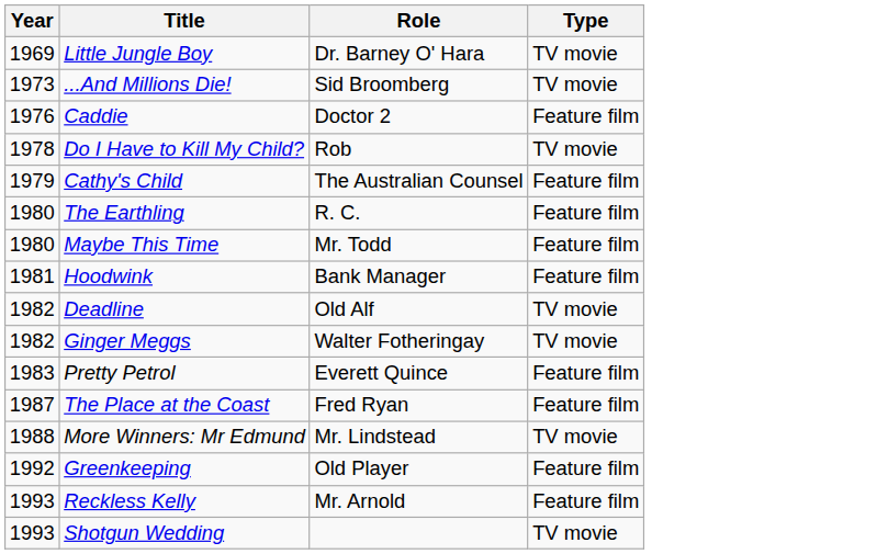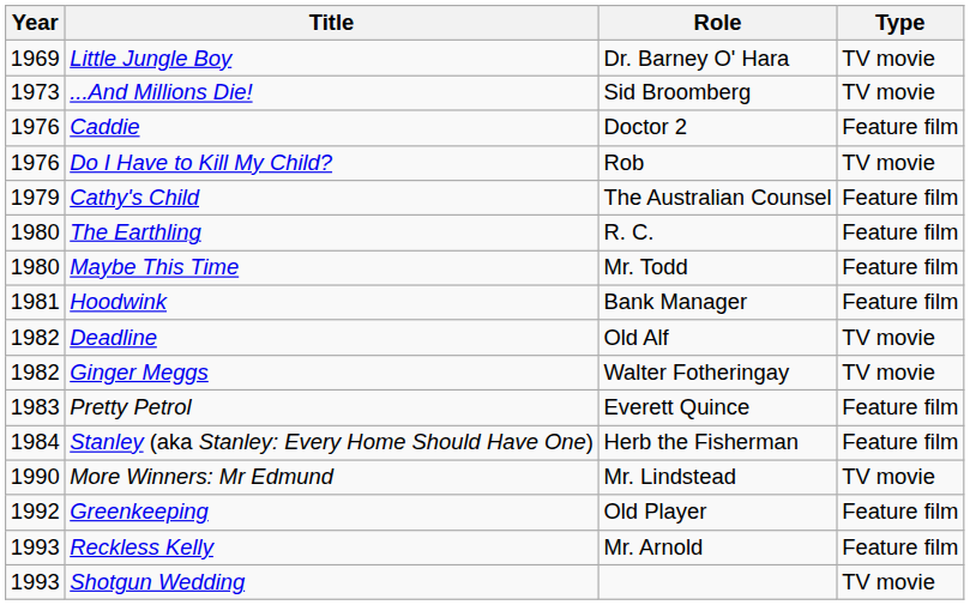 <table class="wikitable">
 <tr>
 <th>Year</th>
 <th>Title</th>
 <th>Role</th>
 <th>Type</th>
 </tr>
 <tr>
 <td>1969</td>
 <td><em><a href='#'>Little Jungle Boy</a></em></td>
 <td>Dr. Barney O' Hara</td>
 <td>TV movie</td>
 </tr>
 <tr>
 <td>1973</td>
 <td><em><a href='#'>...And Millions Die!</a></em></td>
 <td>Sid Broomberg</td>
 <td>TV movie</td>
 </tr>
 <tr>
 <td>1976</td>
 <td><em><a href='#'>Caddie</a></em></td>
 <td>Doctor 2</td>
 <td>Feature film</td>
 </tr>
 <tr>
-<td>1978</td>
+<td>1976</td>
 <td><em><a href='#'>Do I Have to Kill My Child?</a></em></td>
 <td>Rob</td>
 <td>TV movie</td>
 </tr>
 <tr>
 <td>1979</td>
 <td><em><a href='#'>Cathy's Child</a></em></td>
 <td>The Australian Counsel</td>
 <td>Feature film</td>
 </tr>
 <tr>
 <td>1980</td>
 <td><em><a href='#'>The Earthling</a></em></td>
 <td>R. C.</td>
 <td>Feature film</td>
 </tr>
 <tr>
 <td>1980</td>
 <td><em><a href='#'>Maybe This Time</a></em></td>
 <td>Mr. Todd</td>
 <td>Feature film</td>
 </tr>
 <tr>
 <td>1981</td>
 <td><em><a href='#'>Hoodwink</a></em></td>
 <td>Bank Manager</td>
 <td>Feature film</td>
 </tr>
 <tr>
 <td>1982</td>
 <td><em><a href='#'>Deadline</a></em></td>
 <td>Old Alf</td>
 <td>TV movie</td>
 </tr>
 <tr>
 <td>1982</td>
 <td><em><a href='#'>Ginger Meggs</a></em></td>
 <td>Walter Fotheringay</td>
 <td>TV movie</td>
 </tr>
 <tr>
 <td>1983</td>
 <td><em>Pretty Petrol</em></td>
 <td>Everett Quince</td>
 <td>Feature film</td>
 </tr>
 <tr>
-<td>1987</td>
-<td><em><a href='#'>The Place at the Coast</a></em></td>
-<td>Fred Ryan</td>
+<td>1984</td>
+<td><em><a href='#'>Stanley</a></em> (aka <em>Stanley: Every Home Should Have One</em>)</td>
+<td>Herb the Fisherman</td>
 <td>Feature film</td>
 </tr>
 <tr>
-<td>1988</td>
+<td>1990</td>
 <td><em>More Winners: Mr Edmund</em></td>
 <td>Mr. Lindstead</td>
 <td>TV movie</td>
 </tr>
 <tr>
 <td>1992</td>
 <td><em><a href='#'>Greenkeeping</a></em></td>
 <td>Old Player</td>
 <td>Feature film</td>
 </tr>
 <tr>
 <td>1993</td>
 <td><em><a href='#'>Reckless Kelly</a></em></td>
 <td>Mr. Arnold</td>
 <td>Feature film</td>
 </tr>
 <tr>
 <td>1993</td>
 <td><em><a href='#'>Shotgun Wedding</a></em></td>
 <td></td>
 <td>TV movie</td>
 </tr>
 </table>
